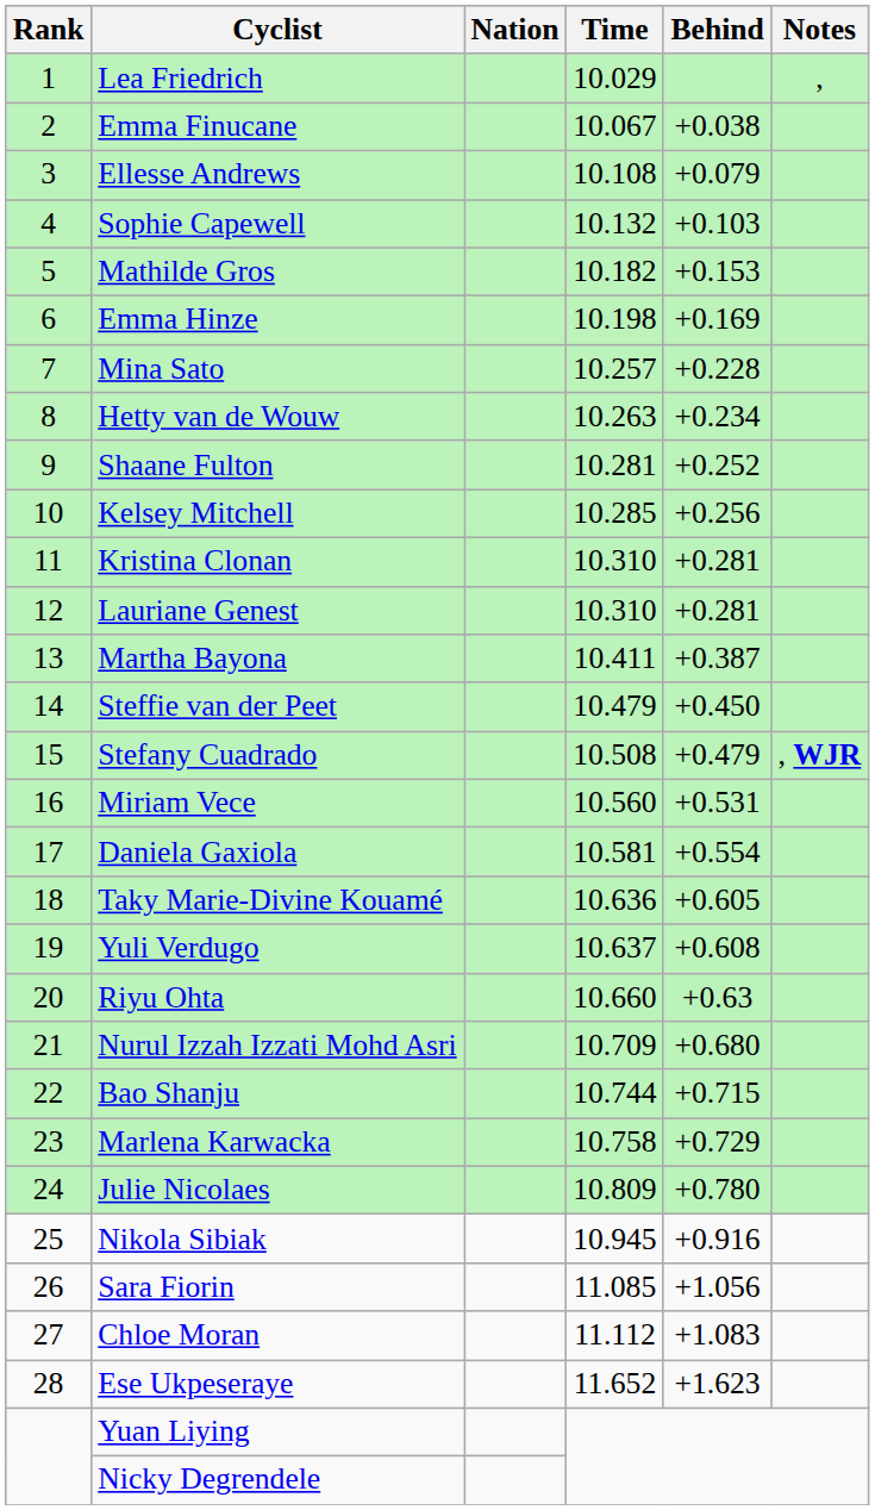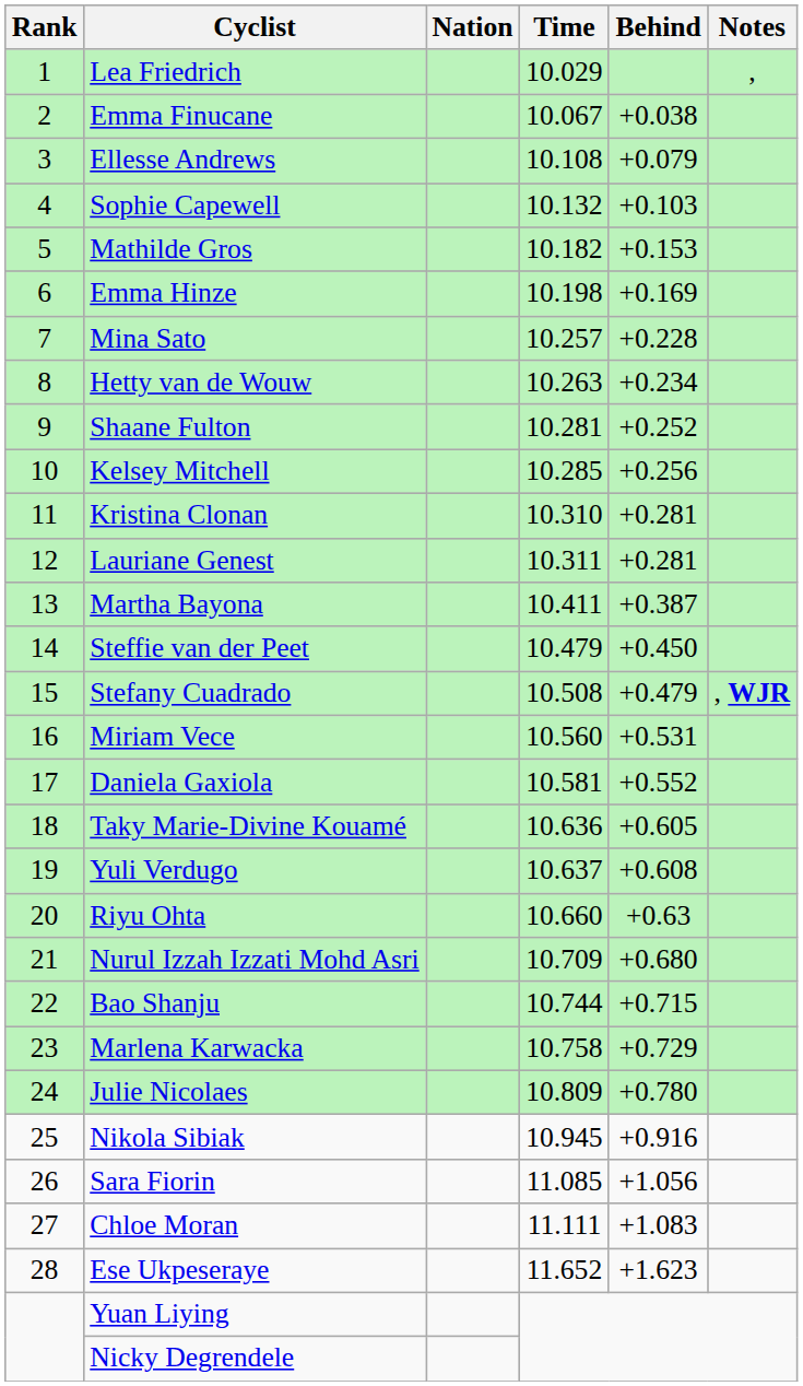 <table class="wikitable sortable" style="text-align:center">
 <tr>
 <th>Rank</th>
 <th>Cyclist</th>
 <th>Nation</th>
 <th>Time</th>
 <th>Behind</th>
 <th class="unsortable">Notes</th>
 </tr>
 <tr bgcolor=bbf3bb>
 <td>1</td>
 <td align=left><a href='#'>Lea Friedrich</a></td>
 <td align=left></td>
 <td>10.029</td>
 <td></td>
 <td>, </td>
 </tr>
 <tr bgcolor=bbf3bb>
 <td>2</td>
 <td align=left><a href='#'>Emma Finucane</a></td>
 <td align=left></td>
 <td>10.067</td>
 <td>+0.038</td>
 <td></td>
 </tr>
 <tr bgcolor=bbf3bb>
 <td>3</td>
 <td align=left><a href='#'>Ellesse Andrews</a></td>
 <td align=left></td>
 <td>10.108</td>
 <td>+0.079</td>
 <td></td>
 </tr>
 <tr bgcolor=bbf3bb>
 <td>4</td>
 <td align=left><a href='#'>Sophie Capewell</a></td>
 <td align=left></td>
 <td>10.132</td>
 <td>+0.103</td>
 <td></td>
 </tr>
 <tr bgcolor=bbf3bb>
 <td>5</td>
 <td align=left><a href='#'>Mathilde Gros</a></td>
 <td align=left></td>
 <td>10.182</td>
 <td>+0.153</td>
 <td></td>
 </tr>
 <tr bgcolor=bbf3bb>
 <td>6</td>
 <td align=left><a href='#'>Emma Hinze</a></td>
 <td align=left></td>
 <td>10.198</td>
 <td>+0.169</td>
 <td></td>
 </tr>
 <tr bgcolor=bbf3bb>
 <td>7</td>
 <td align=left><a href='#'>Mina Sato</a></td>
 <td align=left></td>
 <td>10.257</td>
 <td>+0.228</td>
 <td></td>
 </tr>
 <tr bgcolor=bbf3bb>
 <td>8</td>
 <td align=left><a href='#'>Hetty van de Wouw</a></td>
 <td align=left></td>
 <td>10.263</td>
 <td>+0.234</td>
 <td></td>
 </tr>
 <tr bgcolor=bbf3bb>
 <td>9</td>
 <td align=left><a href='#'>Shaane Fulton</a></td>
 <td align=left></td>
 <td>10.281</td>
 <td>+0.252</td>
 <td></td>
 </tr>
 <tr bgcolor=bbf3bb>
 <td>10</td>
 <td align=left><a href='#'>Kelsey Mitchell</a></td>
 <td align=left></td>
 <td>10.285</td>
 <td>+0.256</td>
 <td></td>
 </tr>
 <tr bgcolor=bbf3bb>
 <td>11</td>
 <td align=left><a href='#'>Kristina Clonan</a></td>
 <td align=left></td>
 <td>10.310</td>
 <td>+0.281</td>
 <td></td>
 </tr>
 <tr bgcolor=bbf3bb>
 <td>12</td>
 <td align=left><a href='#'>Lauriane Genest</a></td>
 <td align=left></td>
-<td>10.310</td>
+<td>10.311</td>
 <td>+0.281</td>
 <td></td>
 </tr>
 <tr bgcolor=bbf3bb>
 <td>13</td>
 <td align=left><a href='#'>Martha Bayona</a></td>
 <td align=left></td>
 <td>10.411</td>
 <td>+0.387</td>
 <td></td>
 </tr>
 <tr bgcolor=bbf3bb>
 <td>14</td>
 <td align=left><a href='#'>Steffie van der Peet</a></td>
 <td align=left></td>
 <td>10.479</td>
 <td>+0.450</td>
 <td></td>
 </tr>
 <tr bgcolor=bbf3bb>
 <td>15</td>
 <td align=left><a href='#'>Stefany Cuadrado</a></td>
 <td align=left></td>
 <td>10.508</td>
 <td>+0.479</td>
 <td>, <strong><a href='#'>WJR</a></strong></td>
 </tr>
 <tr bgcolor=bbf3bb>
 <td>16</td>
 <td align=left><a href='#'>Miriam Vece</a></td>
 <td align=left></td>
 <td>10.560</td>
 <td>+0.531</td>
 <td></td>
 </tr>
 <tr bgcolor=bbf3bb>
 <td>17</td>
 <td align=left><a href='#'>Daniela Gaxiola</a></td>
 <td align=left></td>
 <td>10.581</td>
-<td>+0.554</td>
+<td>+0.552</td>
 <td></td>
 </tr>
 <tr bgcolor=bbf3bb>
 <td>18</td>
 <td align=left><a href='#'>Taky Marie-Divine Kouamé</a></td>
 <td align=left></td>
 <td>10.636</td>
 <td>+0.605</td>
 <td></td>
 </tr>
 <tr bgcolor=bbf3bb>
 <td>19</td>
 <td align=left><a href='#'>Yuli Verdugo</a></td>
 <td align=left></td>
 <td>10.637</td>
 <td>+0.608</td>
 <td></td>
 </tr>
 <tr bgcolor=bbf3bb>
 <td>20</td>
 <td align=left><a href='#'>Riyu Ohta</a></td>
 <td align=left></td>
 <td>10.660</td>
 <td>+0.63</td>
 <td></td>
 </tr>
 <tr bgcolor=bbf3bb>
 <td>21</td>
 <td align=left><a href='#'>Nurul Izzah Izzati Mohd Asri</a></td>
 <td align=left></td>
 <td>10.709</td>
 <td>+0.680</td>
 <td></td>
 </tr>
 <tr bgcolor=bbf3bb>
 <td>22</td>
 <td align=left><a href='#'>Bao Shanju</a></td>
 <td align=left></td>
 <td>10.744</td>
 <td>+0.715</td>
 <td></td>
 </tr>
 <tr bgcolor=bbf3bb>
 <td>23</td>
 <td align=left><a href='#'>Marlena Karwacka</a></td>
 <td align=left></td>
 <td>10.758</td>
 <td>+0.729</td>
 <td></td>
 </tr>
 <tr bgcolor=bbf3bb>
 <td>24</td>
 <td align=left><a href='#'>Julie Nicolaes</a></td>
 <td align=left></td>
 <td>10.809</td>
 <td>+0.780</td>
 <td></td>
 </tr>
 <tr>
 <td>25</td>
 <td align=left><a href='#'>Nikola Sibiak</a></td>
 <td align=left></td>
 <td>10.945</td>
 <td>+0.916</td>
 <td></td>
 </tr>
 <tr>
 <td>26</td>
 <td align=left><a href='#'>Sara Fiorin</a></td>
 <td align=left></td>
 <td>11.085</td>
 <td>+1.056</td>
 <td></td>
 </tr>
 <tr>
 <td>27</td>
 <td align=left><a href='#'>Chloe Moran</a></td>
 <td align=left></td>
-<td>11.112</td>
+<td>11.111</td>
 <td>+1.083</td>
 <td></td>
 </tr>
 <tr>
 <td>28</td>
 <td align=left><a href='#'>Ese Ukpeseraye</a></td>
 <td align=left></td>
 <td>11.652</td>
 <td>+1.623</td>
 <td></td>
 </tr>
 <tr>
 <td rowspan=2></td>
 <td align=left><a href='#'>Yuan Liying</a></td>
 <td align=left></td>
 <td colspan=3 rowspan=2></td>
 </tr>
 <tr>
 <td align=left><a href='#'>Nicky Degrendele</a></td>
 <td align=left></td>
 </tr>
 </table>
